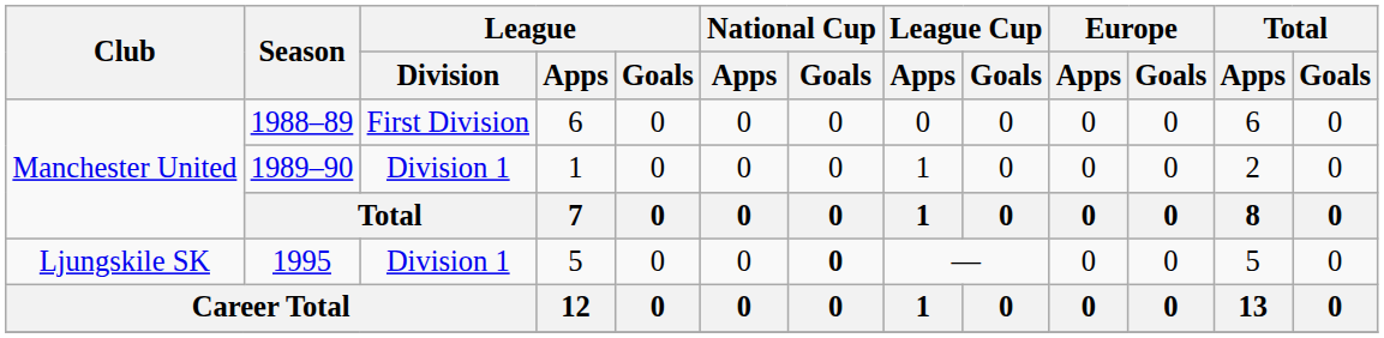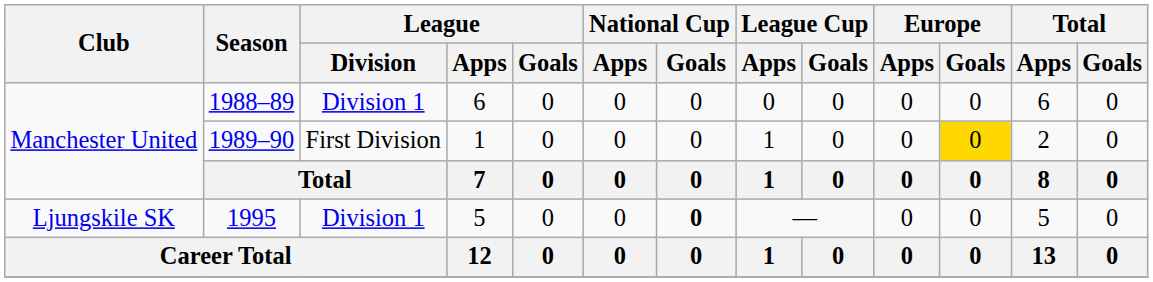 <table class="wikitable" style="text-align: center;">
 <tr>
 <th rowspan="2">Club</th>
 <th rowspan="2">Season</th>
 <th colspan="3">League</th>
 <th colspan="2">National Cup</th>
 <th colspan="2">League Cup</th>
 <th colspan="2">Europe</th>
 <th colspan="2">Total</th>
 </tr>
 <tr>
 <th>Division</th>
 <th>Apps</th>
 <th>Goals</th>
 <th>Apps</th>
 <th>Goals</th>
 <th>Apps</th>
 <th>Goals</th>
 <th>Apps</th>
 <th>Goals</th>
 <th>Apps</th>
 <th>Goals</th>
 </tr>
 <tr>
 <td rowspan="3"><a href='#'>Manchester United</a></td>
 <td><a href='#'>1988–89</a></td>
-<td><a href='#'>First Division</a></td>
+<td><a href='#'>Division 1</a></td>
 <td>6</td>
 <td>0</td>
 <td>0</td>
 <td>0</td>
 <td>0</td>
 <td>0</td>
 <td>0</td>
 <td>0</td>
 <td>6</td>
 <td>0</td>
 </tr>
 <tr>
 <td><a href='#'>1989–90</a></td>
-<td><a href='#'>Division 1</a></td>
+<td>First Division</td>
 <td>1</td>
 <td>0</td>
 <td>0</td>
 <td>0</td>
 <td>1</td>
 <td>0</td>
 <td>0</td>
-<td>0</td>
+<td style="background: gold;">0</td>
 <td>2</td>
 <td>0</td>
 </tr>
 <tr>
 <th colspan="2">Total</th>
 <th>7</th>
 <th>0</th>
 <th>0</th>
 <th>0</th>
 <th>1</th>
 <th>0</th>
 <th>0</th>
 <th>0</th>
 <th>8</th>
 <th>0</th>
 </tr>
 <tr>
 <td><a href='#'>Ljungskile SK</a></td>
 <td><a href='#'>1995</a></td>
 <td><a href='#'>Division 1</a></td>
 <td>5</td>
 <td>0</td>
 <td>0</td>
 <td><strong>0</strong></td>
 <td colspan="2">—</td>
 <td>0</td>
 <td>0</td>
 <td>5</td>
 <td>0</td>
 </tr>
 <tr>
 <th colspan="3">Career Total</th>
 <th>12</th>
 <th>0</th>
 <th>0</th>
 <th>0</th>
 <th>1</th>
 <th>0</th>
 <th>0</th>
 <th>0</th>
 <th>13</th>
 <th>0</th>
 </tr>
 <tr>
 </tr>
 </table>
